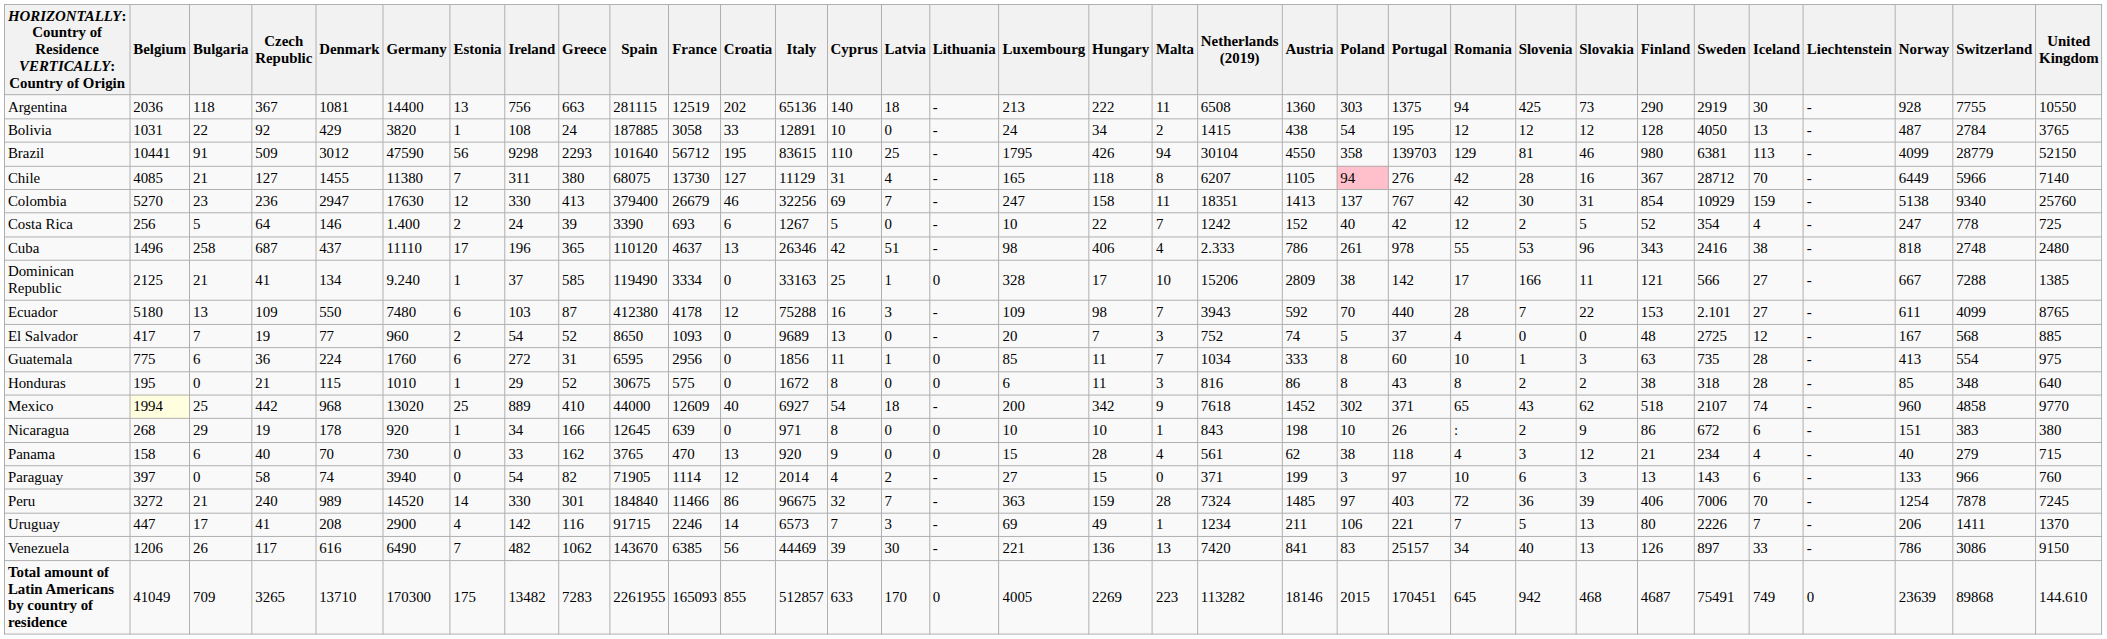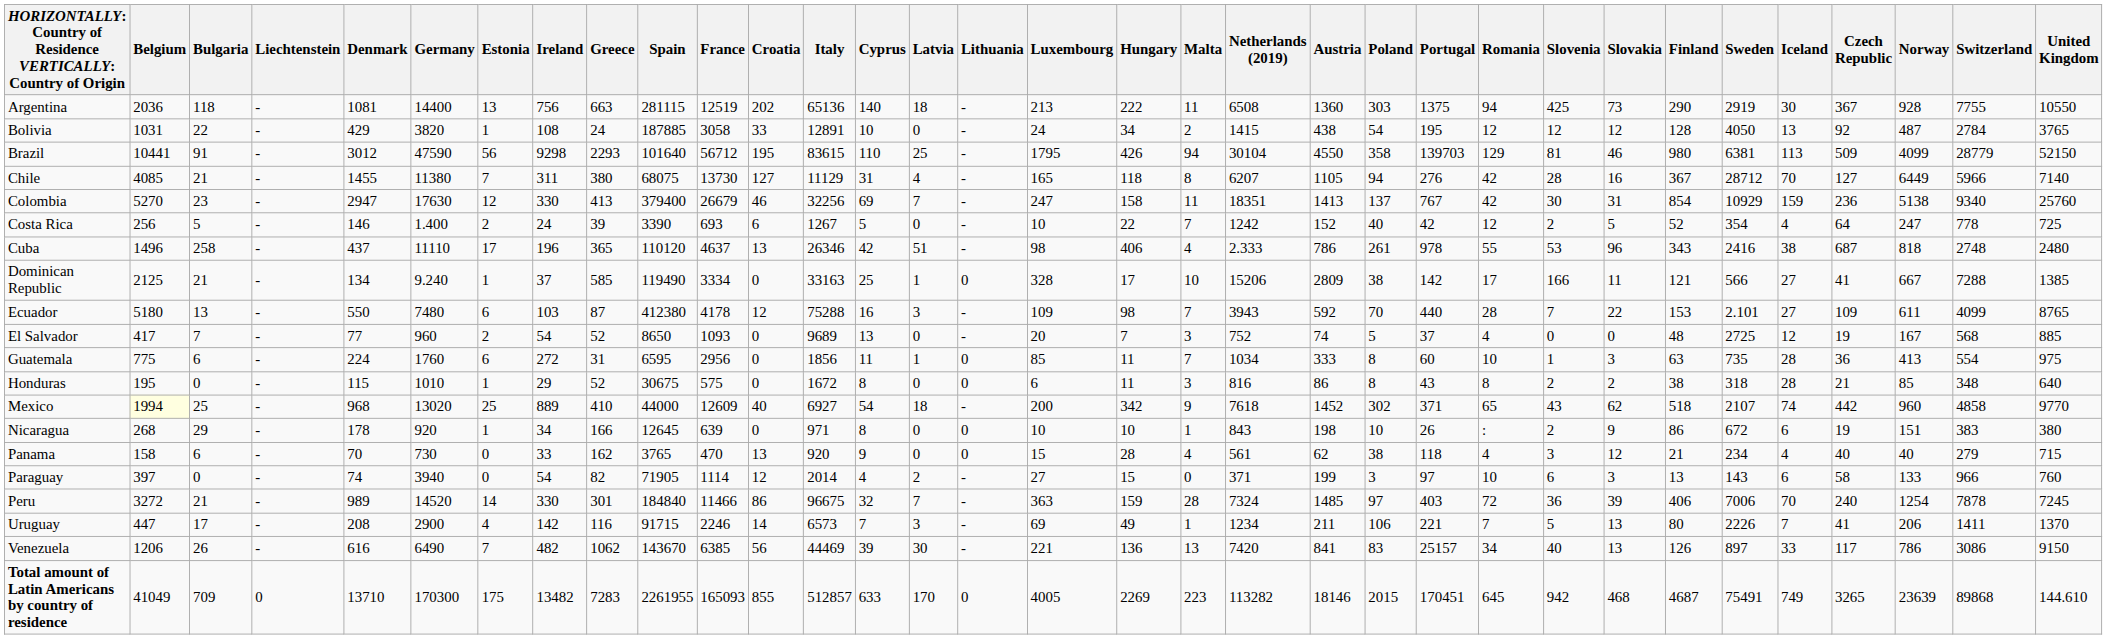 <table class="wikitable collapsible sortable">
 <tr>
 <th><em>HORIZONTALLY</em>: Country of Residence <em>VERTICALLY</em>: Country of Origin</th>
 <th>Belgium</th>
 <th>Bulgaria</th>
-<th>Czech Republic</th>
+<th>Liechtenstein</th>
 <th>Denmark</th>
 <th>Germany</th>
 <th>Estonia</th>
 <th>Ireland</th>
 <th>Greece</th>
 <th>Spain</th>
 <th>France</th>
 <th>Croatia</th>
 <th>Italy</th>
 <th>Cyprus</th>
 <th>Latvia</th>
 <th>Lithuania</th>
 <th>Luxembourg</th>
 <th>Hungary</th>
 <th>Malta</th>
 <th>Netherlands (2019)</th>
 <th>Austria</th>
 <th>Poland </th>
 <th>Portugal</th>
 <th>Romania</th>
 <th>Slovenia</th>
 <th>Slovakia</th>
 <th>Finland</th>
 <th>Sweden</th>
 <th>Iceland</th>
-<th>Liechtenstein</th>
+<th>Czech Republic</th>
 <th>Norway</th>
 <th>Switzerland</th>
 <th>United Kingdom</th>
 </tr>
 <tr>
 <td>Argentina</td>
 <td>2036</td>
 <td>118</td>
-<td>367</td>
+<td>-</td>
 <td>1081</td>
 <td>14400</td>
 <td>13</td>
 <td>756</td>
 <td>663</td>
 <td>281115</td>
 <td>12519</td>
 <td>202</td>
 <td>65136</td>
 <td>140</td>
 <td>18</td>
 <td>-</td>
 <td>213</td>
 <td>222</td>
 <td>11</td>
 <td>6508</td>
 <td>1360</td>
 <td>303</td>
 <td>1375</td>
 <td>94</td>
 <td>425</td>
 <td>73</td>
 <td>290</td>
 <td>2919</td>
 <td>30</td>
-<td>-</td>
+<td>367</td>
 <td>928</td>
 <td>7755</td>
 <td>10550</td>
 </tr>
 <tr>
 <td>Bolivia</td>
 <td>1031</td>
 <td>22</td>
-<td>92</td>
+<td>-</td>
 <td>429</td>
 <td>3820</td>
 <td>1</td>
 <td>108</td>
 <td>24</td>
 <td>187885</td>
 <td>3058</td>
 <td>33</td>
 <td>12891</td>
 <td>10</td>
 <td>0</td>
 <td>-</td>
 <td>24</td>
 <td>34</td>
 <td>2</td>
 <td>1415</td>
 <td>438</td>
 <td>54</td>
 <td>195</td>
 <td>12</td>
 <td>12</td>
 <td>12</td>
 <td>128</td>
 <td>4050</td>
 <td>13</td>
-<td>-</td>
+<td>92</td>
 <td>487</td>
 <td>2784</td>
 <td>3765</td>
 </tr>
 <tr>
 <td>Brazil</td>
 <td>10441</td>
 <td>91</td>
-<td>509</td>
+<td>-</td>
 <td>3012</td>
 <td>47590</td>
 <td>56</td>
 <td>9298</td>
 <td>2293</td>
 <td>101640</td>
 <td>56712</td>
 <td>195</td>
 <td>83615</td>
 <td>110</td>
 <td>25</td>
 <td>-</td>
 <td>1795</td>
 <td>426</td>
 <td>94</td>
 <td>30104</td>
 <td>4550</td>
 <td>358</td>
 <td>139703</td>
 <td>129</td>
 <td>81</td>
 <td>46</td>
 <td>980</td>
 <td>6381</td>
 <td>113</td>
-<td>-</td>
+<td>509</td>
 <td>4099</td>
 <td>28779</td>
 <td>52150</td>
 </tr>
 <tr>
 <td>Chile</td>
 <td>4085</td>
 <td>21</td>
-<td>127</td>
+<td>-</td>
 <td>1455</td>
 <td>11380</td>
 <td>7</td>
 <td>311</td>
 <td>380</td>
 <td>68075</td>
 <td>13730</td>
 <td>127</td>
 <td>11129</td>
 <td>31</td>
 <td>4</td>
 <td>-</td>
 <td>165</td>
 <td>118</td>
 <td>8</td>
 <td>6207</td>
 <td>1105</td>
-<td style="background: pink;">94</td>
+<td>94</td>
 <td>276</td>
 <td>42</td>
 <td>28</td>
 <td>16</td>
 <td>367</td>
 <td>28712</td>
 <td>70</td>
-<td>-</td>
+<td>127</td>
 <td>6449</td>
 <td>5966</td>
 <td>7140</td>
 </tr>
 <tr>
 <td>Colombia</td>
 <td>5270</td>
 <td>23</td>
-<td>236</td>
+<td>-</td>
 <td>2947</td>
 <td>17630</td>
 <td>12</td>
 <td>330</td>
 <td>413</td>
 <td>379400</td>
 <td>26679</td>
 <td>46</td>
 <td>32256</td>
 <td>69</td>
 <td>7</td>
 <td>-</td>
 <td>247</td>
 <td>158</td>
 <td>11</td>
 <td>18351</td>
 <td>1413</td>
 <td>137</td>
 <td>767</td>
 <td>42</td>
 <td>30</td>
 <td>31</td>
 <td>854</td>
 <td>10929</td>
 <td>159</td>
-<td>-</td>
+<td>236</td>
 <td>5138</td>
 <td>9340</td>
 <td>25760</td>
 </tr>
 <tr>
 <td>Costa Rica</td>
 <td>256</td>
 <td>5</td>
-<td>64</td>
+<td>-</td>
 <td>146</td>
 <td>1.400</td>
 <td>2</td>
 <td>24</td>
 <td>39</td>
 <td>3390</td>
 <td>693</td>
 <td>6</td>
 <td>1267</td>
 <td>5</td>
 <td>0</td>
 <td>-</td>
 <td>10</td>
 <td>22</td>
 <td>7</td>
 <td>1242</td>
 <td>152</td>
 <td>40</td>
 <td>42</td>
 <td>12</td>
 <td>2</td>
 <td>5</td>
 <td>52</td>
 <td>354</td>
 <td>4</td>
-<td>-</td>
+<td>64</td>
 <td>247</td>
 <td>778</td>
 <td>725</td>
 </tr>
 <tr>
 <td>Cuba</td>
 <td>1496</td>
 <td>258</td>
-<td>687</td>
+<td>-</td>
 <td>437</td>
 <td>11110</td>
 <td>17</td>
 <td>196</td>
 <td>365</td>
 <td>110120</td>
 <td>4637</td>
 <td>13</td>
 <td>26346</td>
 <td>42</td>
 <td>51</td>
 <td>-</td>
 <td>98</td>
 <td>406</td>
 <td>4</td>
 <td>2.333</td>
 <td>786</td>
 <td>261</td>
 <td>978</td>
 <td>55</td>
 <td>53</td>
 <td>96</td>
 <td>343</td>
 <td>2416</td>
 <td>38</td>
-<td>-</td>
+<td>687</td>
 <td>818</td>
 <td>2748</td>
 <td>2480</td>
 </tr>
 <tr>
 <td>Dominican Republic</td>
 <td>2125</td>
 <td>21</td>
-<td>41</td>
+<td>-</td>
 <td>134</td>
 <td>9.240</td>
 <td>1</td>
 <td>37</td>
 <td>585</td>
 <td>119490</td>
 <td>3334</td>
 <td>0</td>
 <td>33163</td>
 <td>25</td>
 <td>1</td>
 <td>0</td>
 <td>328</td>
 <td>17</td>
 <td>10</td>
 <td>15206</td>
 <td>2809</td>
 <td>38</td>
 <td>142</td>
 <td>17</td>
 <td>166</td>
 <td>11</td>
 <td>121</td>
 <td>566</td>
 <td>27</td>
-<td>-</td>
+<td>41</td>
 <td>667</td>
 <td>7288</td>
 <td>1385</td>
 </tr>
 <tr>
 <td>Ecuador</td>
 <td>5180</td>
 <td>13</td>
-<td>109</td>
+<td>-</td>
 <td>550</td>
 <td>7480</td>
 <td>6</td>
 <td>103</td>
 <td>87</td>
 <td>412380</td>
 <td>4178</td>
 <td>12</td>
 <td>75288</td>
 <td>16</td>
 <td>3</td>
 <td>-</td>
 <td>109</td>
 <td>98</td>
 <td>7</td>
 <td>3943</td>
 <td>592</td>
 <td>70</td>
 <td>440</td>
 <td>28</td>
 <td>7</td>
 <td>22</td>
 <td>153</td>
 <td>2.101</td>
 <td>27</td>
-<td>-</td>
+<td>109</td>
 <td>611</td>
 <td>4099</td>
 <td>8765</td>
 </tr>
 <tr>
 <td>El Salvador</td>
 <td>417</td>
 <td>7</td>
-<td>19</td>
+<td>-</td>
 <td>77</td>
 <td>960</td>
 <td>2</td>
 <td>54</td>
 <td>52</td>
 <td>8650</td>
 <td>1093</td>
 <td>0</td>
 <td>9689</td>
 <td>13</td>
 <td>0</td>
 <td>-</td>
 <td>20</td>
 <td>7</td>
 <td>3</td>
 <td>752</td>
 <td>74</td>
 <td>5</td>
 <td>37</td>
 <td>4</td>
 <td>0</td>
 <td>0</td>
 <td>48</td>
 <td>2725</td>
 <td>12</td>
-<td>-</td>
+<td>19</td>
 <td>167</td>
 <td>568</td>
 <td>885</td>
 </tr>
 <tr>
 <td>Guatemala</td>
 <td>775</td>
 <td>6</td>
-<td>36</td>
+<td>-</td>
 <td>224</td>
 <td>1760</td>
 <td>6</td>
 <td>272</td>
 <td>31</td>
 <td>6595</td>
 <td>2956</td>
 <td>0</td>
 <td>1856</td>
 <td>11</td>
 <td>1</td>
 <td>0</td>
 <td>85</td>
 <td>11</td>
 <td>7</td>
 <td>1034</td>
 <td>333</td>
 <td>8</td>
 <td>60</td>
 <td>10</td>
 <td>1</td>
 <td>3</td>
 <td>63</td>
 <td>735</td>
 <td>28</td>
-<td>-</td>
+<td>36</td>
 <td>413</td>
 <td>554</td>
 <td>975</td>
 </tr>
 <tr>
 <td>Honduras</td>
 <td>195</td>
 <td>0</td>
-<td>21</td>
+<td>-</td>
 <td>115</td>
 <td>1010</td>
 <td>1</td>
 <td>29</td>
 <td>52</td>
 <td>30675</td>
 <td>575</td>
 <td>0</td>
 <td>1672</td>
 <td>8</td>
 <td>0</td>
 <td>0</td>
 <td>6</td>
 <td>11</td>
 <td>3</td>
 <td>816</td>
 <td>86</td>
 <td>8</td>
 <td>43</td>
 <td>8</td>
 <td>2</td>
 <td>2</td>
 <td>38</td>
 <td>318</td>
 <td>28</td>
-<td>-</td>
+<td>21</td>
 <td>85</td>
 <td>348</td>
 <td>640</td>
 </tr>
 <tr>
 <td>Mexico</td>
 <td style="background: lightyellow;">1994</td>
 <td>25</td>
-<td>442</td>
+<td>-</td>
 <td>968</td>
 <td>13020</td>
 <td>25</td>
 <td>889</td>
 <td>410</td>
 <td>44000</td>
 <td>12609</td>
 <td>40</td>
 <td>6927</td>
 <td>54</td>
 <td>18</td>
 <td>-</td>
 <td>200</td>
 <td>342</td>
 <td>9</td>
 <td>7618</td>
 <td>1452</td>
 <td>302</td>
 <td>371</td>
 <td>65</td>
 <td>43</td>
 <td>62</td>
 <td>518</td>
 <td>2107</td>
 <td>74</td>
-<td>-</td>
+<td>442</td>
 <td>960</td>
 <td>4858</td>
 <td>9770</td>
 </tr>
 <tr>
 <td>Nicaragua</td>
 <td>268</td>
 <td>29</td>
-<td>19</td>
+<td>-</td>
 <td>178</td>
 <td>920</td>
 <td>1</td>
 <td>34</td>
 <td>166</td>
 <td>12645</td>
 <td>639</td>
 <td>0</td>
 <td>971</td>
 <td>8</td>
 <td>0</td>
 <td>0</td>
 <td>10</td>
 <td>10</td>
 <td>1</td>
 <td>843</td>
 <td>198</td>
 <td>10</td>
 <td>26</td>
 <td>:</td>
 <td>2</td>
 <td>9</td>
 <td>86</td>
 <td>672</td>
 <td>6</td>
-<td>-</td>
+<td>19</td>
 <td>151</td>
 <td>383</td>
 <td>380</td>
 </tr>
 <tr>
 <td>Panama</td>
 <td>158</td>
 <td>6</td>
-<td>40</td>
+<td>-</td>
 <td>70</td>
 <td>730</td>
 <td>0</td>
 <td>33</td>
 <td>162</td>
 <td>3765</td>
 <td>470</td>
 <td>13</td>
 <td>920</td>
 <td>9</td>
 <td>0</td>
 <td>0</td>
 <td>15</td>
 <td>28</td>
 <td>4</td>
 <td>561</td>
 <td>62</td>
 <td>38</td>
 <td>118</td>
 <td>4</td>
 <td>3</td>
 <td>12</td>
 <td>21</td>
 <td>234</td>
 <td>4</td>
-<td>-</td>
+<td>40</td>
 <td>40</td>
 <td>279</td>
 <td>715</td>
 </tr>
 <tr>
 <td>Paraguay</td>
 <td>397</td>
 <td>0</td>
-<td>58</td>
+<td>-</td>
 <td>74</td>
 <td>3940</td>
 <td>0</td>
 <td>54</td>
 <td>82</td>
 <td>71905</td>
 <td>1114</td>
 <td>12</td>
 <td>2014</td>
 <td>4</td>
 <td>2</td>
 <td>-</td>
 <td>27</td>
 <td>15</td>
 <td>0</td>
 <td>371</td>
 <td>199</td>
 <td>3</td>
 <td>97</td>
 <td>10</td>
 <td>6</td>
 <td>3</td>
 <td>13</td>
 <td>143</td>
 <td>6</td>
-<td>-</td>
+<td>58</td>
 <td>133</td>
 <td>966</td>
 <td>760</td>
 </tr>
 <tr>
 <td>Peru</td>
 <td>3272</td>
 <td>21</td>
-<td>240</td>
+<td>-</td>
 <td>989</td>
 <td>14520</td>
 <td>14</td>
 <td>330</td>
 <td>301</td>
 <td>184840</td>
 <td>11466</td>
 <td>86</td>
 <td>96675</td>
 <td>32</td>
 <td>7</td>
 <td>-</td>
 <td>363</td>
 <td>159</td>
 <td>28</td>
 <td>7324</td>
 <td>1485</td>
 <td>97</td>
 <td>403</td>
 <td>72</td>
 <td>36</td>
 <td>39</td>
 <td>406</td>
 <td>7006</td>
 <td>70</td>
-<td>-</td>
+<td>240</td>
 <td>1254</td>
 <td>7878</td>
 <td>7245</td>
 </tr>
 <tr>
 <td>Uruguay</td>
 <td>447</td>
 <td>17</td>
-<td>41</td>
+<td>-</td>
 <td>208</td>
 <td>2900</td>
 <td>4</td>
 <td>142</td>
 <td>116</td>
 <td>91715</td>
 <td>2246</td>
 <td>14</td>
 <td>6573</td>
 <td>7</td>
 <td>3</td>
 <td>-</td>
 <td>69</td>
 <td>49</td>
 <td>1</td>
 <td>1234</td>
 <td>211</td>
 <td>106</td>
 <td>221</td>
 <td>7</td>
 <td>5</td>
 <td>13</td>
 <td>80</td>
 <td>2226</td>
 <td>7</td>
-<td>-</td>
+<td>41</td>
 <td>206</td>
 <td>1411</td>
 <td>1370</td>
 </tr>
 <tr>
 <td>Venezuela</td>
 <td>1206</td>
 <td>26</td>
-<td>117</td>
+<td>-</td>
 <td>616</td>
 <td>6490</td>
 <td>7</td>
 <td>482</td>
 <td>1062</td>
 <td>143670</td>
 <td>6385</td>
 <td>56</td>
 <td>44469</td>
 <td>39</td>
 <td>30</td>
 <td>-</td>
 <td>221</td>
 <td>136</td>
 <td>13</td>
 <td>7420</td>
 <td>841</td>
 <td>83</td>
 <td>25157</td>
 <td>34</td>
 <td>40</td>
 <td>13</td>
 <td>126</td>
 <td>897</td>
 <td>33</td>
-<td>-</td>
+<td>117</td>
 <td>786</td>
 <td>3086</td>
 <td>9150</td>
 </tr>
 <tr>
 <td><strong>Total amount of Latin Americans by country of residence<em></td>
 <td></strong>41049<strong></td>
 <td></strong>709<strong></td>
-<td></strong>3265<strong></td>
+<td></strong>0<strong></td>
 <td></strong>13710<strong></td>
 <td></strong>170300<strong></td>
 <td></strong>175<strong></td>
 <td></strong>13482<strong></td>
 <td></strong>7283<strong></td>
 <td></strong>2261955<strong></td>
 <td></strong>165093<strong></td>
 <td></strong>855<strong></td>
 <td></strong>512857<strong></td>
 <td></strong>633<strong></td>
 <td></strong>170<strong></td>
 <td></strong>0<strong></td>
 <td></strong>4005<strong></td>
 <td></strong>2269<strong></td>
 <td></strong>223<strong></td>
 <td></strong>113282<strong></td>
 <td></strong>18146<strong></td>
 <td></strong>2015<strong></td>
 <td></strong>170451<strong></td>
 <td></strong>645<strong></td>
 <td></strong>942<strong></td>
 <td></strong>468<strong></td>
 <td></strong>4687<strong></td>
 <td></strong>75491<strong></td>
 <td></strong>749<strong></td>
-<td></strong>0<strong></td>
+<td></strong>3265<strong></td>
 <td></strong>23639<strong></td>
 <td></strong>89868<strong></td>
 <td></strong>144.610<strong></td>
 </tr>
 </table>
